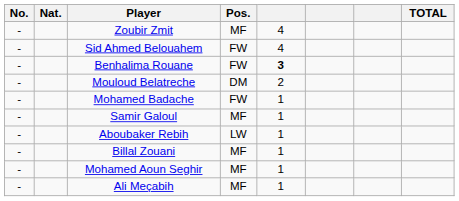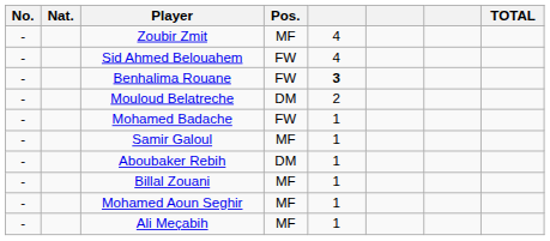 <table class="wikitable sortable alternance"  style="font-size:85%; text-align:center; line-height:14px; width:60%;">
 <tr>
 <th width=10>No.</th>
 <th width=10>Nat.</th>
 <th width=140>Player</th>
 <th width=10>Pos.</th>
 <th width=40></th>
 <th width=40></th>
 <th width=40></th>
 <th width=40>TOTAL</th>
 </tr>
 <tr>
 <td>-</td>
 <td></td>
 <td><a href='#'>Zoubir Zmit</a></td>
 <td>MF</td>
 <td>4</td>
 <td></td>
 <td></td>
 <td></td>
 </tr>
 <tr>
 <td>-</td>
 <td></td>
 <td><a href='#'>Sid Ahmed Belouahem</a></td>
 <td>FW</td>
 <td>4</td>
 <td></td>
 <td></td>
 <td></td>
 </tr>
 <tr>
 <td>-</td>
 <td></td>
 <td><a href='#'>Benhalima Rouane</a></td>
 <td>FW</td>
 <td><strong>3</strong></td>
 <td></td>
 <td></td>
 <td></td>
 </tr>
 <tr>
 <td>-</td>
 <td></td>
 <td><a href='#'>Mouloud Belatreche</a></td>
 <td>DM</td>
 <td>2</td>
 <td></td>
 <td></td>
 <td></td>
 </tr>
 <tr>
 <td>-</td>
 <td></td>
 <td><a href='#'>Mohamed Badache</a></td>
 <td>FW</td>
 <td>1</td>
 <td></td>
 <td></td>
 <td></td>
 </tr>
 <tr>
 <td>-</td>
 <td></td>
 <td><a href='#'>Samir Galoul</a></td>
 <td>MF</td>
 <td>1</td>
 <td></td>
 <td></td>
 <td></td>
 </tr>
 <tr>
 <td>-</td>
 <td></td>
 <td><a href='#'>Aboubaker Rebih</a></td>
-<td>LW</td>
+<td>DM</td>
 <td>1</td>
 <td></td>
 <td></td>
 <td></td>
 </tr>
 <tr>
 <td>-</td>
 <td></td>
 <td><a href='#'>Billal Zouani</a></td>
 <td>MF</td>
 <td>1</td>
 <td></td>
 <td></td>
 <td></td>
 </tr>
 <tr>
 <td>-</td>
 <td></td>
 <td><a href='#'>Mohamed Aoun Seghir</a></td>
 <td>MF</td>
 <td>1</td>
 <td></td>
 <td></td>
 <td></td>
 </tr>
 <tr>
 <td>-</td>
 <td></td>
 <td><a href='#'>Ali Meçabih</a></td>
 <td>MF</td>
 <td>1</td>
 <td></td>
 <td></td>
 <td></td>
 </tr>
 </table>
